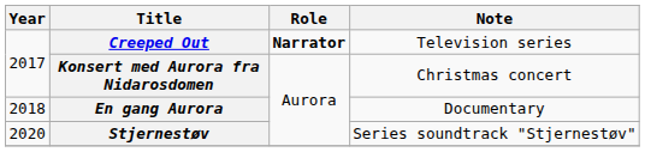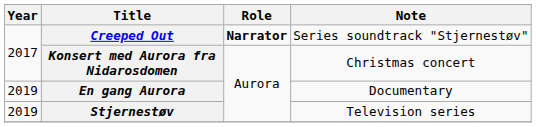 <table class="wikitable plainrowheaders" style="text-align:center;" border="1">
 <tr>
 <th scope="col">Year</th>
 <th scope="col" style="width:14em;">Title</th>
 <th scope="col">Role</th>
 <th scope="col">Note</th>
 </tr>
 <tr>
 <td rowspan="2">2017</td>
 <th scope="row"><em><a href='#'>Creeped Out</a></em></th>
 <td><strong>Narrator</strong></td>
-<td>Television series</td>
+<td>Series soundtrack "Stjernestøv"</td>
 </tr>
 <tr>
 <th scope="row"><em>Konsert med Aurora fra Nidarosdomen</em></th>
 <td rowspan="3">Aurora</td>
 <td>Christmas concert</td>
 </tr>
 <tr>
-<td>2018</td>
+<td>2019</td>
 <th scope="row"><em>En gang Aurora</em></th>
 <td>Documentary</td>
 </tr>
 <tr>
-<td>2020</td>
+<td>2019</td>
 <th scope="row"><em>Stjernestøv</em></th>
-<td>Series soundtrack "Stjernestøv"</td>
+<td>Television series</td>
 </tr>
 <tr>
 </tr>
 </table>
